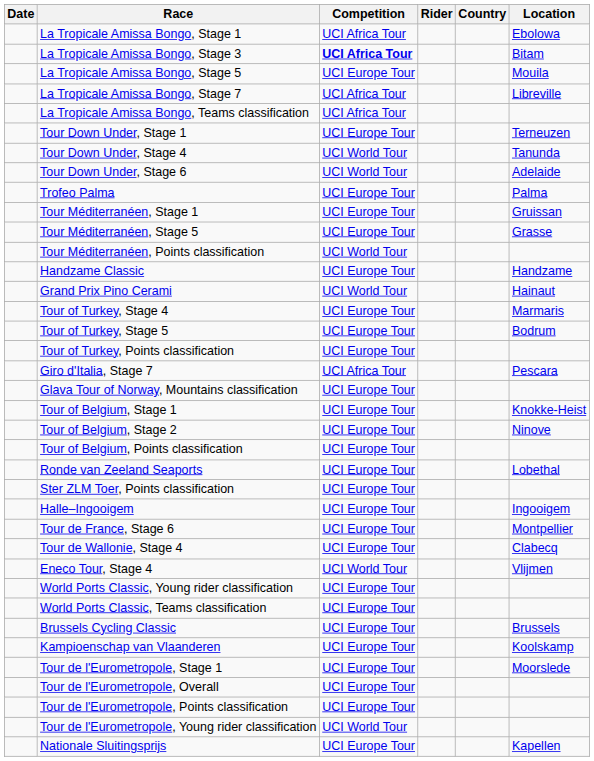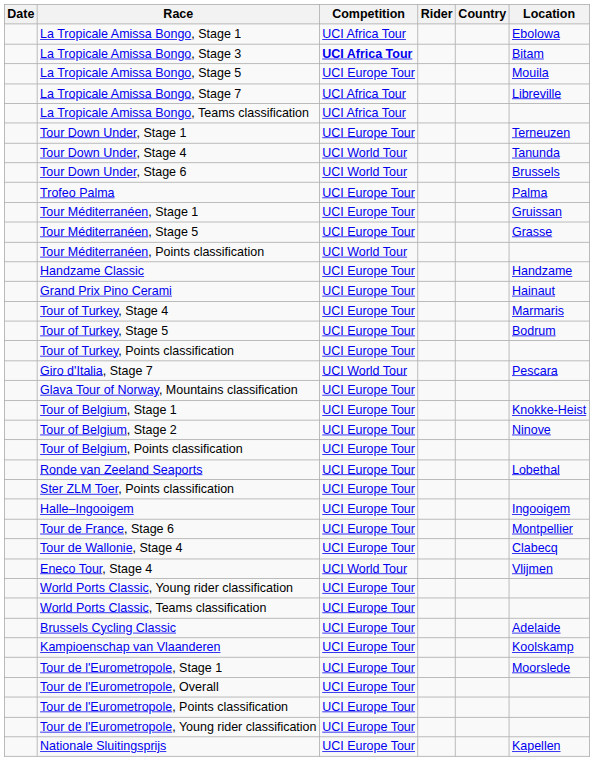 <table class="wikitable sortable">
 <tr>
 <th>Date</th>
 <th>Race</th>
 <th>Competition</th>
 <th>Rider</th>
 <th>Country</th>
 <th>Location</th>
 </tr>
 <tr>
 <td></td>
 <td><a href='#'>La Tropicale Amissa Bongo</a>, Stage 1</td>
 <td><a href='#'>UCI Africa Tour</a></td>
 <td></td>
 <td></td>
 <td><a href='#'>Ebolowa</a></td>
 </tr>
 <tr>
 <td></td>
 <td><a href='#'>La Tropicale Amissa Bongo</a>, Stage 3</td>
 <td><strong><a href='#'>UCI Africa Tour</a></strong></td>
 <td></td>
 <td></td>
 <td><a href='#'>Bitam</a></td>
 </tr>
 <tr>
 <td></td>
 <td><a href='#'>La Tropicale Amissa Bongo</a>, Stage 5</td>
 <td><a href='#'>UCI Europe Tour</a></td>
 <td></td>
 <td></td>
 <td><a href='#'>Mouila</a></td>
 </tr>
 <tr>
 <td></td>
 <td><a href='#'>La Tropicale Amissa Bongo</a>, Stage 7</td>
 <td><a href='#'>UCI Africa Tour</a></td>
 <td></td>
 <td></td>
 <td><a href='#'>Libreville</a></td>
 </tr>
 <tr>
 <td></td>
 <td><a href='#'>La Tropicale Amissa Bongo</a>, Teams classification</td>
 <td><a href='#'>UCI Africa Tour</a></td>
 <td align="center"></td>
 <td></td>
 <td></td>
 </tr>
 <tr>
 <td></td>
 <td><a href='#'>Tour Down Under</a>, Stage 1</td>
 <td><a href='#'>UCI Europe Tour</a></td>
 <td></td>
 <td></td>
 <td><a href='#'>Terneuzen</a></td>
 </tr>
 <tr>
 <td></td>
 <td><a href='#'>Tour Down Under</a>, Stage 4</td>
 <td><a href='#'>UCI World Tour</a></td>
 <td></td>
 <td></td>
 <td><a href='#'>Tanunda</a></td>
 </tr>
 <tr>
 <td></td>
 <td><a href='#'>Tour Down Under</a>, Stage 6</td>
 <td><a href='#'>UCI World Tour</a></td>
 <td></td>
 <td></td>
-<td><a href='#'>Adelaide</a></td>
+<td><a href='#'>Brussels</a></td>
 </tr>
 <tr>
 <td></td>
 <td><a href='#'>Trofeo Palma</a></td>
 <td><a href='#'>UCI Europe Tour</a></td>
 <td></td>
 <td></td>
 <td><a href='#'>Palma</a></td>
 </tr>
 <tr>
 <td></td>
 <td><a href='#'>Tour Méditerranéen</a>, Stage 1</td>
 <td><a href='#'>UCI Europe Tour</a></td>
 <td></td>
 <td></td>
 <td><a href='#'>Gruissan</a></td>
 </tr>
 <tr>
 <td></td>
 <td><a href='#'>Tour Méditerranéen</a>, Stage 5</td>
 <td><a href='#'>UCI Europe Tour</a></td>
 <td></td>
 <td></td>
 <td><a href='#'>Grasse</a></td>
 </tr>
 <tr>
 <td></td>
 <td><a href='#'>Tour Méditerranéen</a>, Points classification</td>
 <td><a href='#'>UCI World Tour</a></td>
 <td></td>
 <td></td>
 <td></td>
 </tr>
 <tr>
 <td></td>
 <td><a href='#'>Handzame Classic</a></td>
 <td><a href='#'>UCI Europe Tour</a></td>
 <td></td>
 <td></td>
 <td><a href='#'>Handzame</a></td>
 </tr>
 <tr>
 <td></td>
 <td><a href='#'>Grand Prix Pino Cerami</a></td>
-<td><a href='#'>UCI World Tour</a></td>
+<td><a href='#'>UCI Europe Tour</a></td>
 <td></td>
 <td></td>
 <td><a href='#'>Hainaut</a></td>
 </tr>
 <tr>
 <td></td>
 <td><a href='#'>Tour of Turkey</a>, Stage 4</td>
 <td><a href='#'>UCI Europe Tour</a></td>
 <td></td>
 <td></td>
 <td><a href='#'>Marmaris</a></td>
 </tr>
 <tr>
 <td></td>
 <td><a href='#'>Tour of Turkey</a>, Stage 5</td>
 <td><a href='#'>UCI Europe Tour</a></td>
 <td></td>
 <td></td>
 <td><a href='#'>Bodrum</a></td>
 </tr>
 <tr>
 <td></td>
 <td><a href='#'>Tour of Turkey</a>, Points classification</td>
 <td><a href='#'>UCI Europe Tour</a></td>
 <td></td>
 <td></td>
 <td></td>
 </tr>
 <tr>
 <td></td>
 <td><a href='#'>Giro d'Italia</a>, Stage 7</td>
-<td><a href='#'>UCI Africa Tour</a></td>
+<td><a href='#'>UCI World Tour</a></td>
 <td></td>
 <td></td>
 <td><a href='#'>Pescara</a></td>
 </tr>
 <tr>
 <td></td>
 <td><a href='#'>Glava Tour of Norway</a>, Mountains classification</td>
 <td><a href='#'>UCI Europe Tour</a></td>
 <td></td>
 <td></td>
 <td></td>
 </tr>
 <tr>
 <td></td>
 <td><a href='#'>Tour of Belgium</a>, Stage 1</td>
 <td><a href='#'>UCI Europe Tour</a></td>
 <td></td>
 <td></td>
 <td><a href='#'>Knokke-Heist</a></td>
 </tr>
 <tr>
 <td></td>
 <td><a href='#'>Tour of Belgium</a>, Stage 2</td>
 <td><a href='#'>UCI Europe Tour</a></td>
 <td></td>
 <td></td>
 <td><a href='#'>Ninove</a></td>
 </tr>
 <tr>
 <td></td>
 <td><a href='#'>Tour of Belgium</a>, Points classification</td>
 <td><a href='#'>UCI Europe Tour</a></td>
 <td></td>
 <td></td>
 <td></td>
 </tr>
 <tr>
 <td></td>
 <td><a href='#'>Ronde van Zeeland Seaports</a></td>
 <td><a href='#'>UCI Europe Tour</a></td>
 <td></td>
 <td></td>
 <td><a href='#'>Lobethal</a></td>
 </tr>
 <tr>
 <td></td>
 <td><a href='#'>Ster ZLM Toer</a>, Points classification</td>
 <td><a href='#'>UCI Europe Tour</a></td>
 <td></td>
 <td></td>
 <td></td>
 </tr>
 <tr>
 <td></td>
 <td><a href='#'>Halle–Ingooigem</a></td>
 <td><a href='#'>UCI Europe Tour</a></td>
 <td></td>
 <td></td>
 <td><a href='#'>Ingooigem</a></td>
 </tr>
 <tr>
 <td></td>
 <td><a href='#'>Tour de France</a>, Stage 6</td>
 <td><a href='#'>UCI Europe Tour</a></td>
 <td></td>
 <td></td>
 <td><a href='#'>Montpellier</a></td>
 </tr>
 <tr>
 <td></td>
 <td><a href='#'>Tour de Wallonie</a>, Stage 4</td>
 <td><a href='#'>UCI Europe Tour</a></td>
 <td></td>
 <td></td>
 <td><a href='#'>Clabecq</a></td>
 </tr>
 <tr>
 <td></td>
 <td><a href='#'>Eneco Tour</a>, Stage 4</td>
 <td><a href='#'>UCI World Tour</a></td>
 <td></td>
 <td></td>
 <td><a href='#'>Vlijmen</a></td>
 </tr>
 <tr>
 <td></td>
 <td><a href='#'>World Ports Classic</a>, Young rider classification</td>
 <td><a href='#'>UCI Europe Tour</a></td>
 <td></td>
 <td align="center"></td>
 <td></td>
 </tr>
 <tr>
 <td></td>
 <td><a href='#'>World Ports Classic</a>, Teams classification</td>
 <td><a href='#'>UCI Europe Tour</a></td>
 <td align="center"></td>
 <td align="center"></td>
 <td></td>
 </tr>
 <tr>
 <td></td>
 <td><a href='#'>Brussels Cycling Classic</a></td>
 <td><a href='#'>UCI Europe Tour</a></td>
 <td></td>
 <td></td>
-<td><a href='#'>Brussels</a></td>
+<td><a href='#'>Adelaide</a></td>
 </tr>
 <tr>
 <td></td>
 <td><a href='#'>Kampioenschap van Vlaanderen</a></td>
 <td><a href='#'>UCI Europe Tour</a></td>
 <td></td>
 <td></td>
 <td><a href='#'>Koolskamp</a></td>
 </tr>
 <tr>
 <td></td>
 <td><a href='#'>Tour de l'Eurometropole</a>, Stage 1</td>
 <td><a href='#'>UCI Europe Tour</a></td>
 <td></td>
 <td></td>
 <td><a href='#'>Moorslede</a></td>
 </tr>
 <tr>
 <td></td>
 <td><a href='#'>Tour de l'Eurometropole</a>, Overall</td>
 <td><a href='#'>UCI Europe Tour</a></td>
 <td></td>
 <td></td>
 <td></td>
 </tr>
 <tr>
 <td></td>
 <td><a href='#'>Tour de l'Eurometropole</a>, Points classification</td>
 <td><a href='#'>UCI Europe Tour</a></td>
 <td></td>
 <td></td>
 <td></td>
 </tr>
 <tr>
 <td></td>
 <td><a href='#'>Tour de l'Eurometropole</a>, Young rider classification</td>
-<td><a href='#'>UCI World Tour</a></td>
+<td><a href='#'>UCI Europe Tour</a></td>
 <td></td>
 <td></td>
 <td></td>
 </tr>
 <tr>
 <td></td>
 <td><a href='#'>Nationale Sluitingsprijs</a></td>
 <td><a href='#'>UCI Europe Tour</a></td>
 <td></td>
 <td></td>
 <td><a href='#'>Kapellen</a></td>
 </tr>
 </table>
